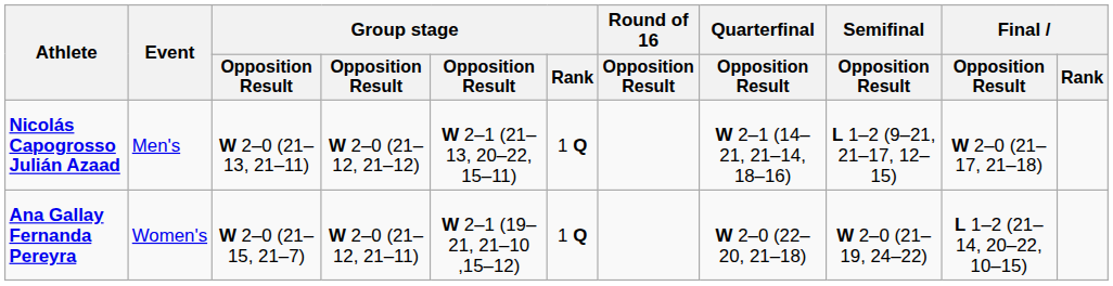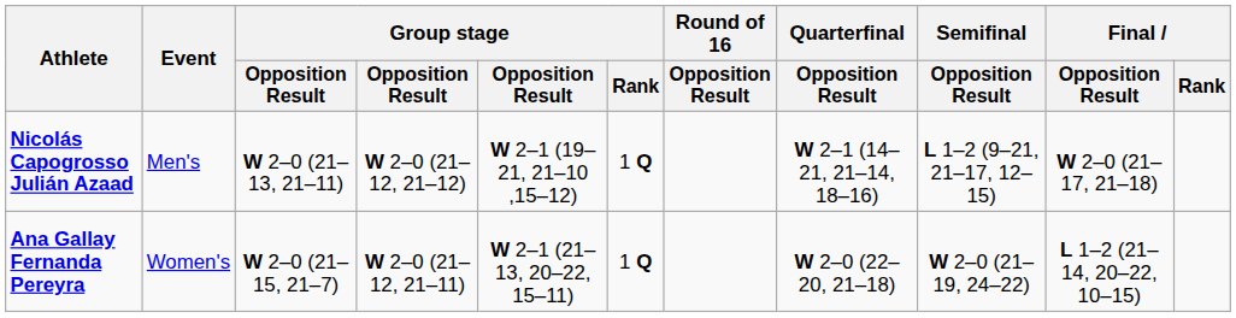 <table class="wikitable" style="font-size:90%;text-align:center">
 <tr>
 <th rowspan=2>Athlete</th>
 <th rowspan=2>Event</th>
 <th colspan=4>Group stage</th>
 <th>Round of 16</th>
 <th>Quarterfinal</th>
 <th>Semifinal</th>
 <th colspan=2>Final / </th>
 </tr>
 <tr style=font-size:95%>
 <th>Opposition<br>Result</th>
 <th>Opposition<br>Result</th>
 <th>Opposition<br>Result</th>
 <th>Rank</th>
 <th>Opposition<br>Result</th>
 <th>Opposition<br>Result</th>
 <th>Opposition<br>Result</th>
 <th>Opposition<br>Result</th>
 <th>Rank</th>
 </tr>
 <tr>
 <td style="text-align:left"><strong><a href='#'>Nicolás Capogrosso</a><br><a href='#'>Julián Azaad</a></strong></td>
 <td style="text-align:left"><a href='#'>Men's</a></td>
 <td><br><strong>W</strong> 2–0 (21–13, 21–11)</td>
 <td><br><strong>W</strong> 2–0 (21–12, 21–12)</td>
-<td><br><strong>W</strong> 2–1 (21–13, 20–22, 15–11)</td>
+<td><br><strong>W</strong> 2–1 (19–21, 21–10 ,15–12)</td>
 <td>1 <strong>Q</strong></td>
 <td></td>
 <td><br><strong>W</strong> 2–1 (14–21, 21–14, 18–16)</td>
 <td><br><strong>L</strong> 1–2 (9–21, 21–17, 12–15)</td>
 <td><br><strong>W</strong> 2–0 (21–17, 21–18)</td>
 <td></td>
 </tr>
 <tr>
 <td style="text-align:left"><strong><a href='#'>Ana Gallay</a><br><a href='#'>Fernanda Pereyra</a></strong></td>
 <td style="text-align:left"><a href='#'>Women's</a></td>
 <td><br><strong>W</strong> 2–0 (21–15, 21–7)</td>
 <td><br><strong>W</strong> 2–0 (21–12, 21–11)</td>
-<td><br><strong>W</strong> 2–1 (19–21, 21–10 ,15–12)</td>
+<td><br><strong>W</strong> 2–1 (21–13, 20–22, 15–11)</td>
 <td>1 <strong>Q</strong></td>
 <td></td>
 <td><br><strong>W</strong> 2–0 (22–20, 21–18)</td>
 <td><br><strong>W</strong> 2–0 (21–19, 24–22)</td>
 <td><br><strong>L</strong> 1–2 (21–14, 20–22, 10–15)</td>
 <td></td>
 </tr>
 </table>
